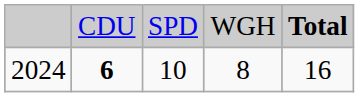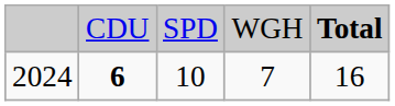 <table class="wikitable">
 <tr style="background:#ccc; text-align:center;">
 <td></td>
 <td><a href='#'>CDU</a></td>
 <td><a href='#'>SPD</a></td>
 <td>WGH</td>
 <td><strong>Total</strong></td>
 </tr>
 <tr align="center">
 <td>2024</td>
 <td><strong>6</strong></td>
 <td>10</td>
-<td>8</td>
+<td>7</td>
 <td>16</td>
 </tr>
 </table>
